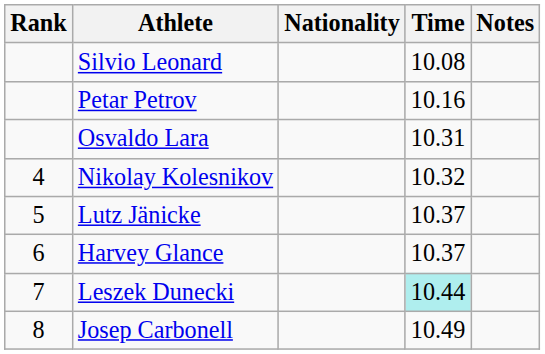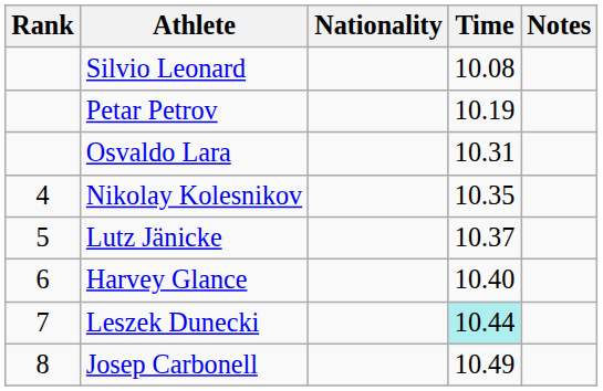 <table class="wikitable sortable" style="text-align:center">
 <tr>
 <th>Rank</th>
 <th>Athlete</th>
 <th>Nationality</th>
 <th>Time</th>
 <th>Notes</th>
 </tr>
 <tr>
 <td></td>
 <td align=left><a href='#'>Silvio Leonard</a></td>
 <td align=left></td>
 <td>10.08</td>
 <td></td>
 </tr>
 <tr>
 <td></td>
 <td align=left><a href='#'>Petar Petrov</a></td>
 <td align=left></td>
-<td>10.16</td>
+<td>10.19</td>
 <td></td>
 </tr>
 <tr>
 <td></td>
 <td align=left><a href='#'>Osvaldo Lara</a></td>
 <td align=left></td>
 <td>10.31</td>
 <td></td>
 </tr>
 <tr>
 <td>4</td>
 <td align=left><a href='#'>Nikolay Kolesnikov</a></td>
 <td align=left></td>
-<td>10.32</td>
+<td>10.35</td>
 <td></td>
 </tr>
 <tr>
 <td>5</td>
 <td align=left><a href='#'>Lutz Jänicke</a></td>
 <td align=left></td>
 <td>10.37</td>
 <td></td>
 </tr>
 <tr>
 <td>6</td>
 <td align=left><a href='#'>Harvey Glance</a></td>
 <td align=left></td>
-<td>10.37</td>
+<td>10.40</td>
 <td></td>
 </tr>
 <tr>
 <td>7</td>
 <td align=left><a href='#'>Leszek Dunecki</a></td>
 <td align=left></td>
 <td style="background: paleturquoise;">10.44</td>
 <td></td>
 </tr>
 <tr>
 <td>8</td>
 <td align=left><a href='#'>Josep Carbonell</a></td>
 <td align=left></td>
 <td>10.49</td>
 <td></td>
 </tr>
 </table>
